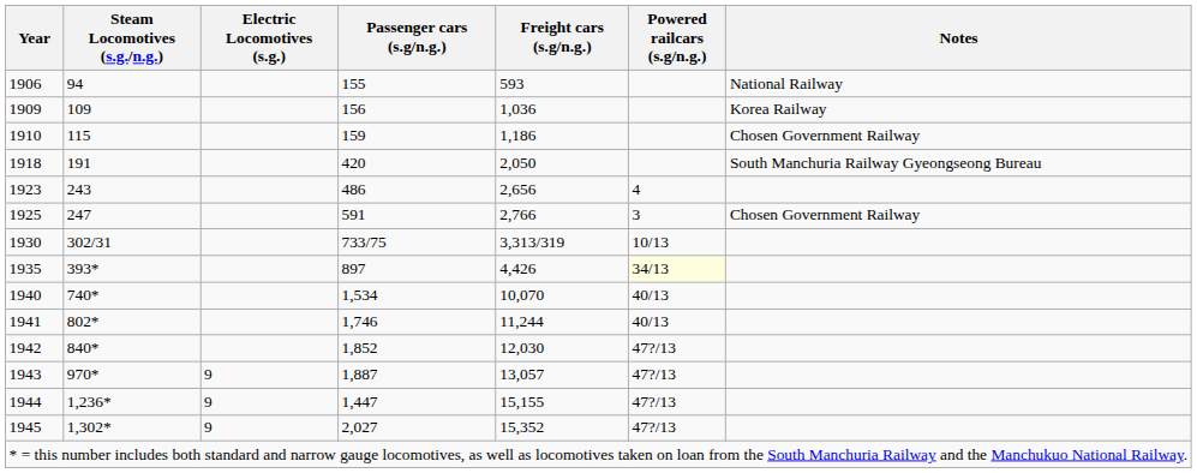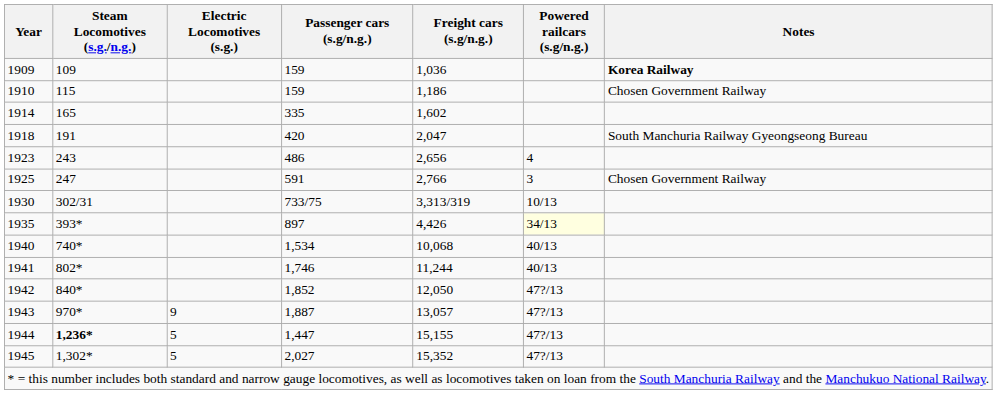 <table class="wikitable" style="font-size:90%;">
 <tr>
 <th>Year</th>
 <th>Steam<br>Locomotives<br>(<a href='#'>s.g.</a>/<a href='#'>n.g.</a>)</th>
 <th>Electric<br>Locomotives<br>(s.g.)</th>
 <th>Passenger cars<br>(s.g/n.g.)</th>
 <th>Freight cars<br>(s.g/n.g.)</th>
 <th>Powered<br>railcars<br>(s.g/n.g.)</th>
 <th>Notes</th>
 </tr>
 <tr>
-<td>1906</td>
-<td>94</td>
-<td></td>
-<td>155</td>
-<td>593</td>
-<td></td>
-<td>National Railway</td>
-</tr>
-<tr>
 <td>1909</td>
 <td>109</td>
 <td></td>
-<td>156</td>
+<td>159</td>
 <td>1,036</td>
 <td></td>
-<td>Korea Railway</td>
+<td><strong>Korea Railway</strong></td>
 </tr>
 <tr>
 <td>1910</td>
 <td>115</td>
 <td></td>
 <td>159</td>
 <td>1,186</td>
 <td></td>
 <td>Chosen Government Railway</td>
 </tr>
 <tr>
+<td>1914</td>
+<td>165</td>
+<td></td>
+<td>335</td>
+<td>1,602</td>
+<td></td>
+<td></td>
+</tr>
+<tr>
 <td>1918</td>
 <td>191</td>
 <td></td>
 <td>420</td>
-<td>2,050</td>
+<td>2,047</td>
 <td></td>
 <td>South Manchuria Railway Gyeongseong Bureau</td>
 </tr>
 <tr>
 <td>1923</td>
 <td>243</td>
 <td></td>
 <td>486</td>
 <td>2,656</td>
 <td>4</td>
 <td></td>
 </tr>
 <tr>
 <td>1925</td>
 <td>247</td>
 <td></td>
 <td>591</td>
 <td>2,766</td>
 <td>3</td>
 <td>Chosen Government Railway</td>
 </tr>
 <tr>
 <td>1930</td>
 <td>302/31</td>
 <td></td>
 <td>733/75</td>
 <td>3,313/319</td>
 <td>10/13</td>
 <td></td>
 </tr>
 <tr>
 <td>1935</td>
 <td>393*</td>
 <td></td>
 <td>897</td>
 <td>4,426</td>
 <td style="background: lightyellow;">34/13</td>
 <td></td>
 </tr>
 <tr>
 <td>1940</td>
 <td>740*</td>
 <td></td>
 <td>1,534</td>
-<td>10,070</td>
+<td>10,068</td>
 <td>40/13</td>
 <td></td>
 </tr>
 <tr>
 <td>1941</td>
 <td>802*</td>
 <td></td>
 <td>1,746</td>
 <td>11,244</td>
 <td>40/13</td>
 <td></td>
 </tr>
 <tr>
 <td>1942</td>
 <td>840*</td>
 <td></td>
 <td>1,852</td>
-<td>12,030</td>
+<td>12,050</td>
 <td>47?/13</td>
 <td></td>
 </tr>
 <tr>
 <td>1943</td>
 <td>970*</td>
 <td>9</td>
 <td>1,887</td>
 <td>13,057</td>
 <td>47?/13</td>
 <td></td>
 </tr>
 <tr>
 <td>1944</td>
-<td>1,236*</td>
-<td>9</td>
+<td><strong>1,236*</strong></td>
+<td>5</td>
 <td>1,447</td>
 <td>15,155</td>
 <td>47?/13</td>
 <td></td>
 </tr>
 <tr>
 <td>1945</td>
 <td>1,302*</td>
-<td>9</td>
+<td>5</td>
 <td>2,027</td>
 <td>15,352</td>
 <td>47?/13</td>
 <td></td>
 </tr>
 <tr>
 <td colspan="7">* = this number includes both standard and narrow gauge locomotives, as well as locomotives taken on loan from the <a href='#'>South Manchuria Railway</a> and the <a href='#'>Manchukuo National Railway</a>.</td>
 </tr>
 </table>
